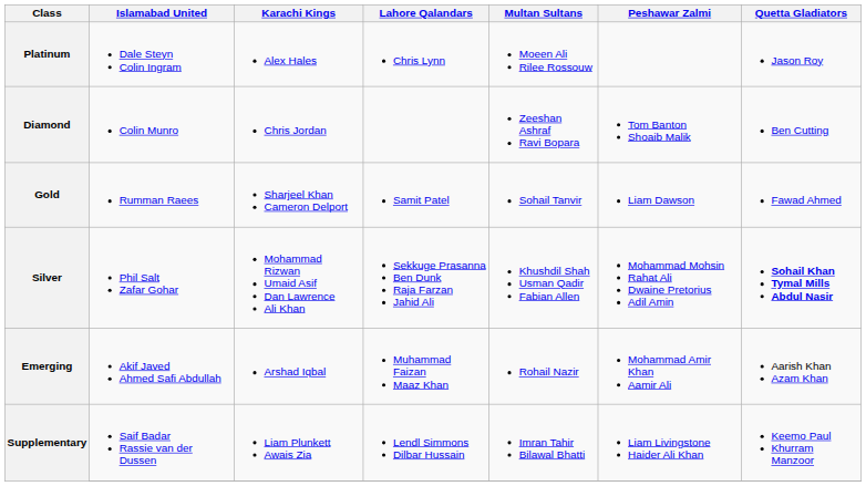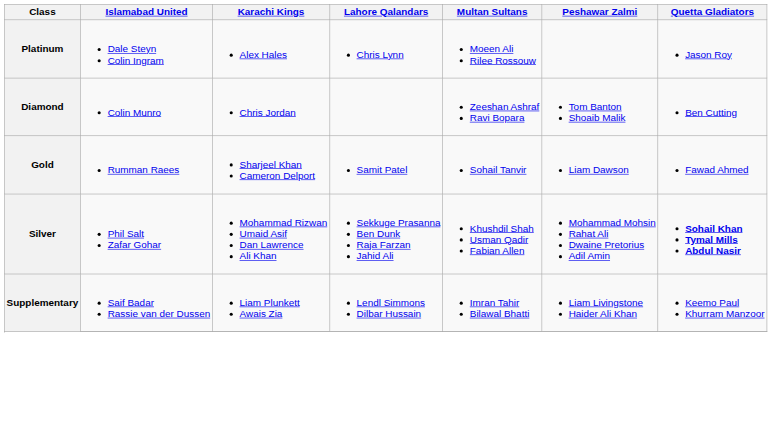 <table class="wikitable">
 <tr>
 <th>Class</th>
 <th><a href='#'>Islamabad United</a></th>
 <th><a href='#'>Karachi Kings</a></th>
 <th><a href='#'>Lahore Qalandars</a></th>
 <th><a href='#'>Multan Sultans</a></th>
 <th><a href='#'>Peshawar Zalmi</a></th>
 <th><a href='#'>Quetta Gladiators</a></th>
 </tr>
 <tr>
 <th>Platinum</th>
 <td><br><ul><li><a href='#'>Dale Steyn</a></li><li><a href='#'>Colin Ingram</a></li></ul></td>
 <td><br><ul><li><a href='#'>Alex Hales</a></li></ul></td>
 <td><br><ul><li><a href='#'>Chris Lynn</a></li></ul></td>
 <td><br><ul><li><a href='#'>Moeen Ali</a></li><li><a href='#'>Rilee Rossouw</a></li></ul></td>
 <td></td>
 <td><br><ul><li><a href='#'>Jason Roy</a></li></ul></td>
 </tr>
 <tr>
 <th>Diamond</th>
 <td><br><ul><li><a href='#'>Colin Munro</a></li></ul></td>
 <td><br><ul><li><a href='#'>Chris Jordan</a></li></ul></td>
 <td></td>
 <td><br><ul><li><a href='#'>Zeeshan Ashraf</a></li><li><a href='#'>Ravi Bopara</a></li></ul></td>
 <td><br><ul><li><a href='#'>Tom Banton</a></li><li><a href='#'>Shoaib Malik</a></li></ul></td>
 <td><br><ul><li><a href='#'>Ben Cutting</a></li></ul></td>
 </tr>
 <tr>
 <th>Gold</th>
 <td><br><ul><li><a href='#'>Rumman Raees</a></li></ul></td>
 <td><br><ul><li><a href='#'>Sharjeel Khan</a></li><li><a href='#'>Cameron Delport</a></li></ul></td>
 <td><br><ul><li><a href='#'>Samit Patel</a></li></ul></td>
 <td><br><ul><li><a href='#'>Sohail Tanvir</a></li></ul></td>
 <td><br><ul><li><a href='#'>Liam Dawson</a></li></ul></td>
 <td><br><ul><li><a href='#'>Fawad Ahmed</a></li></ul></td>
 </tr>
 <tr>
 <th>Silver</th>
 <td><br><ul><li><a href='#'>Phil Salt</a></li><li><a href='#'>Zafar Gohar</a></li></ul></td>
 <td><br><ul><li><a href='#'>Mohammad Rizwan</a></li><li><a href='#'>Umaid Asif</a></li><li><a href='#'>Dan Lawrence</a></li><li><a href='#'>Ali Khan</a></li></ul></td>
 <td><br><ul><li><a href='#'>Sekkuge Prasanna</a></li><li><a href='#'>Ben Dunk</a></li><li><a href='#'>Raja Farzan</a></li><li><a href='#'>Jahid Ali</a></li></ul></td>
 <td><br><ul><li><a href='#'>Khushdil Shah</a></li><li><a href='#'>Usman Qadir</a></li><li><a href='#'>Fabian Allen</a></li></ul></td>
 <td><br><ul><li><a href='#'>Mohammad Mohsin</a></li><li><a href='#'>Rahat Ali</a></li><li><a href='#'>Dwaine Pretorius</a></li><li><a href='#'>Adil Amin</a></li></ul></td>
 <td><strong><br><ul><li><a href='#'>Sohail Khan</a></li><li><a href='#'>Tymal Mills</a></li><li><a href='#'>Abdul Nasir</a></li></ul></strong></td>
 </tr>
 <tr>
-<th>Emerging</th>
-<td><br><ul><li><a href='#'>Akif Javed</a></li><li><a href='#'>Ahmed Safi Abdullah</a></li></ul></td>
-<td><br><ul><li><a href='#'>Arshad Iqbal</a></li></ul></td>
-<td><br><ul><li><a href='#'>Muhammad Faizan</a></li><li><a href='#'>Maaz Khan</a></li></ul></td>
-<td><br><ul><li><a href='#'>Rohail Nazir</a></li></ul></td>
-<td><br><ul><li><a href='#'>Mohammad Amir Khan</a></li><li><a href='#'>Aamir Ali</a></li></ul></td>
-<td><br><ul><li>Aarish Khan</li><li><a href='#'>Azam Khan</a></li></ul></td>
-</tr>
-<tr>
 <th rowspan="4">Supplementary</th>
 <td><br><ul><li><a href='#'>Saif Badar</a></li><li><a href='#'>Rassie van der Dussen</a></li></ul></td>
 <td><br><ul><li><a href='#'>Liam Plunkett</a></li><li><a href='#'>Awais Zia</a></li></ul></td>
 <td><br><ul><li><a href='#'>Lendl Simmons</a></li><li><a href='#'>Dilbar Hussain</a></li></ul></td>
 <td><br><ul><li><a href='#'>Imran Tahir</a></li><li><a href='#'>Bilawal Bhatti</a></li></ul></td>
 <td><br><ul><li><a href='#'>Liam Livingstone</a></li><li><a href='#'>Haider Ali Khan</a></li></ul></td>
 <td><br><ul><li><a href='#'>Keemo Paul</a></li><li><a href='#'>Khurram Manzoor</a></li></ul></td>
 </tr>
 <tr>
 </tr>
 </table>
